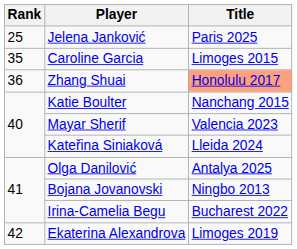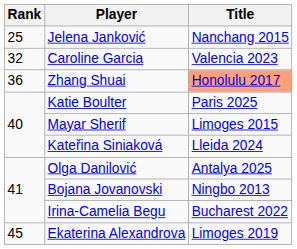 <table class="wikitable nowrap">
 <tr>
 <th>Rank</th>
 <th>Player</th>
 <th>Title</th>
 </tr>
 <tr>
 <td>25</td>
 <td> <a href='#'>Jelena Janković</a></td>
-<td><a href='#'>Paris 2025</a></td>
+<td><a href='#'>Nanchang 2015</a></td>
 </tr>
 <tr>
-<td>35</td>
+<td>32</td>
 <td> <a href='#'>Caroline Garcia</a></td>
-<td><a href='#'>Limoges 2015</a></td>
+<td><a href='#'>Valencia 2023</a></td>
 </tr>
 <tr>
 <td>36</td>
 <td> <a href='#'>Zhang Shuai</a></td>
 <td style="background: lightsalmon;"><a href='#'>Honolulu 2017</a></td>
 </tr>
 <tr>
 <td rowspan=3>40</td>
 <td> <a href='#'>Katie Boulter</a></td>
-<td><a href='#'>Nanchang 2015</a></td>
+<td><a href='#'>Paris 2025</a></td>
 </tr>
 <tr>
 <td> <a href='#'>Mayar Sherif</a></td>
-<td><a href='#'>Valencia 2023</a></td>
+<td><a href='#'>Limoges 2015</a></td>
 </tr>
 <tr>
 <td> <a href='#'>Kateřina Siniaková</a></td>
 <td><a href='#'>Lleida 2024</a></td>
 </tr>
 <tr>
 <td rowspan="3">41</td>
 <td> <a href='#'>Olga Danilović</a></td>
 <td><a href='#'>Antalya 2025</a></td>
 </tr>
 <tr>
 <td> <a href='#'>Bojana Jovanovski</a></td>
 <td><a href='#'>Ningbo 2013</a></td>
 </tr>
 <tr>
 <td> <a href='#'>Irina-Camelia Begu</a></td>
 <td><a href='#'>Bucharest 2022</a></td>
 </tr>
 <tr>
-<td>42</td>
+<td>45</td>
 <td> <a href='#'>Ekaterina Alexandrova</a></td>
 <td><a href='#'>Limoges 2019</a></td>
 </tr>
 </table>
